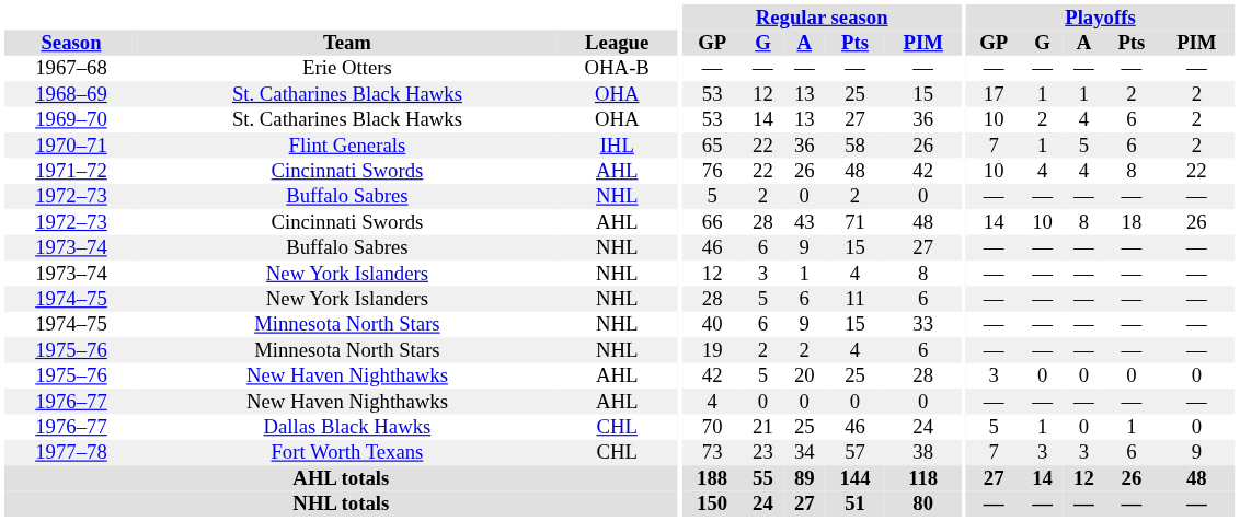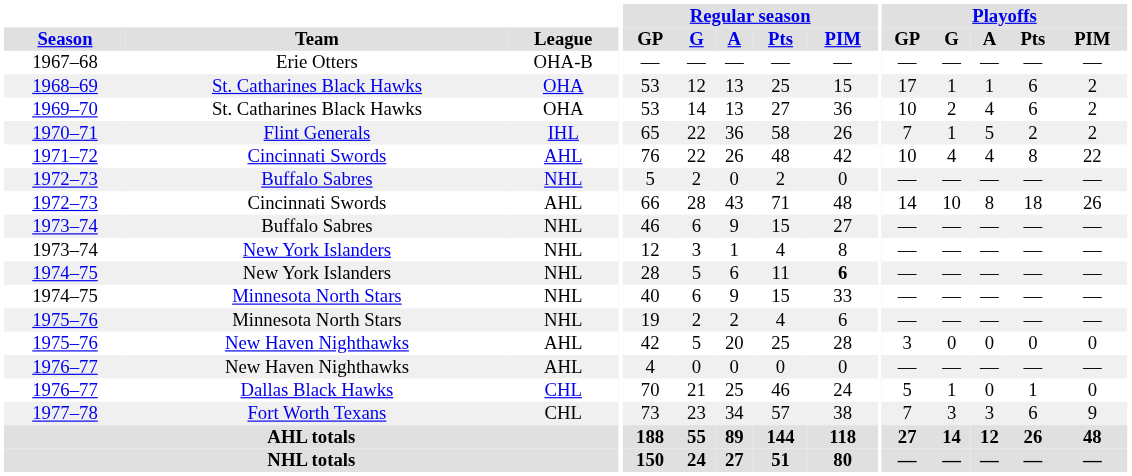 <table border="0" cellpadding="1" cellspacing="0" style="text-align:center; width:60em">
 <tr bgcolor="#e0e0e0">
 <th colspan="3" bgcolor="#ffffff"></th>
 <th rowspan="100" bgcolor="#ffffff"></th>
 <th colspan="5"><a href='#'>Regular season</a></th>
 <th rowspan="100" bgcolor="#ffffff"></th>
 <th colspan="5"><a href='#'>Playoffs</a></th>
 </tr>
 <tr bgcolor="#e0e0e0">
 <th><a href='#'>Season</a></th>
 <th>Team</th>
 <th>League</th>
 <th>GP</th>
 <th><a href='#'>G</a></th>
 <th><a href='#'>A</a></th>
 <th><a href='#'>Pts</a></th>
 <th><a href='#'>PIM</a></th>
 <th>GP</th>
 <th>G</th>
 <th>A</th>
 <th>Pts</th>
 <th>PIM</th>
 </tr>
 <tr>
 <td>1967–68</td>
 <td>Erie Otters</td>
 <td>OHA-B</td>
 <td>—</td>
 <td>—</td>
 <td>—</td>
 <td>—</td>
 <td>—</td>
 <td>—</td>
 <td>—</td>
 <td>—</td>
 <td>—</td>
 <td>—</td>
 </tr>
 <tr bgcolor="#f0f0f0">
 <td><a href='#'>1968–69</a></td>
 <td><a href='#'>St. Catharines Black Hawks</a></td>
 <td><a href='#'>OHA</a></td>
 <td>53</td>
 <td>12</td>
 <td>13</td>
 <td>25</td>
 <td>15</td>
 <td>17</td>
 <td>1</td>
 <td>1</td>
-<td>2</td>
+<td>6</td>
 <td>2</td>
 </tr>
 <tr>
 <td><a href='#'>1969–70</a></td>
 <td>St. Catharines Black Hawks</td>
 <td>OHA</td>
 <td>53</td>
 <td>14</td>
 <td>13</td>
 <td>27</td>
 <td>36</td>
 <td>10</td>
 <td>2</td>
 <td>4</td>
 <td>6</td>
 <td>2</td>
 </tr>
 <tr bgcolor="#f0f0f0">
 <td><a href='#'>1970–71</a></td>
 <td><a href='#'>Flint Generals</a></td>
 <td><a href='#'>IHL</a></td>
 <td>65</td>
 <td>22</td>
 <td>36</td>
 <td>58</td>
 <td>26</td>
 <td>7</td>
 <td>1</td>
 <td>5</td>
-<td>6</td>
+<td>2</td>
 <td>2</td>
 </tr>
 <tr>
 <td><a href='#'>1971–72</a></td>
 <td><a href='#'>Cincinnati Swords</a></td>
 <td><a href='#'>AHL</a></td>
 <td>76</td>
 <td>22</td>
 <td>26</td>
 <td>48</td>
 <td>42</td>
 <td>10</td>
 <td>4</td>
 <td>4</td>
 <td>8</td>
 <td>22</td>
 </tr>
 <tr bgcolor="#f0f0f0">
 <td><a href='#'>1972–73</a></td>
 <td><a href='#'>Buffalo Sabres</a></td>
 <td><a href='#'>NHL</a></td>
 <td>5</td>
 <td>2</td>
 <td>0</td>
 <td>2</td>
 <td>0</td>
 <td>—</td>
 <td>—</td>
 <td>—</td>
 <td>—</td>
 <td>—</td>
 </tr>
 <tr>
 <td><a href='#'>1972–73</a></td>
 <td>Cincinnati Swords</td>
 <td>AHL</td>
 <td>66</td>
 <td>28</td>
 <td>43</td>
 <td>71</td>
 <td>48</td>
 <td>14</td>
 <td>10</td>
 <td>8</td>
 <td>18</td>
 <td>26</td>
 </tr>
 <tr bgcolor="#f0f0f0">
 <td><a href='#'>1973–74</a></td>
 <td>Buffalo Sabres</td>
 <td>NHL</td>
 <td>46</td>
 <td>6</td>
 <td>9</td>
 <td>15</td>
 <td>27</td>
 <td>—</td>
 <td>—</td>
 <td>—</td>
 <td>—</td>
 <td>—</td>
 </tr>
 <tr>
 <td>1973–74</td>
 <td><a href='#'>New York Islanders</a></td>
 <td>NHL</td>
 <td>12</td>
 <td>3</td>
 <td>1</td>
 <td>4</td>
 <td>8</td>
 <td>—</td>
 <td>—</td>
 <td>—</td>
 <td>—</td>
 <td>—</td>
 </tr>
 <tr bgcolor="#f0f0f0">
 <td><a href='#'>1974–75</a></td>
 <td>New York Islanders</td>
 <td>NHL</td>
 <td>28</td>
 <td>5</td>
 <td>6</td>
 <td>11</td>
-<td>6</td>
+<td><strong>6</strong></td>
 <td>—</td>
 <td>—</td>
 <td>—</td>
 <td>—</td>
 <td>—</td>
 </tr>
 <tr>
 <td>1974–75</td>
 <td><a href='#'>Minnesota North Stars</a></td>
 <td>NHL</td>
 <td>40</td>
 <td>6</td>
 <td>9</td>
 <td>15</td>
 <td>33</td>
 <td>—</td>
 <td>—</td>
 <td>—</td>
 <td>—</td>
 <td>—</td>
 </tr>
 <tr bgcolor="#f0f0f0">
 <td><a href='#'>1975–76</a></td>
 <td>Minnesota North Stars</td>
 <td>NHL</td>
 <td>19</td>
 <td>2</td>
 <td>2</td>
 <td>4</td>
 <td>6</td>
 <td>—</td>
 <td>—</td>
 <td>—</td>
 <td>—</td>
 <td>—</td>
 </tr>
 <tr>
 <td><a href='#'>1975–76</a></td>
 <td><a href='#'>New Haven Nighthawks</a></td>
 <td>AHL</td>
 <td>42</td>
 <td>5</td>
 <td>20</td>
 <td>25</td>
 <td>28</td>
 <td>3</td>
 <td>0</td>
 <td>0</td>
 <td>0</td>
 <td>0</td>
 </tr>
 <tr bgcolor="#f0f0f0">
 <td><a href='#'>1976–77</a></td>
 <td>New Haven Nighthawks</td>
 <td>AHL</td>
 <td>4</td>
 <td>0</td>
 <td>0</td>
 <td>0</td>
 <td>0</td>
 <td>—</td>
 <td>—</td>
 <td>—</td>
 <td>—</td>
 <td>—</td>
 </tr>
 <tr>
 <td><a href='#'>1976–77</a></td>
 <td><a href='#'>Dallas Black Hawks</a></td>
 <td><a href='#'>CHL</a></td>
 <td>70</td>
 <td>21</td>
 <td>25</td>
 <td>46</td>
 <td>24</td>
 <td>5</td>
 <td>1</td>
 <td>0</td>
 <td>1</td>
 <td>0</td>
 </tr>
 <tr bgcolor="#f0f0f0">
 <td><a href='#'>1977–78</a></td>
 <td><a href='#'>Fort Worth Texans</a></td>
 <td>CHL</td>
 <td>73</td>
 <td>23</td>
 <td>34</td>
 <td>57</td>
 <td>38</td>
 <td>7</td>
 <td>3</td>
 <td>3</td>
 <td>6</td>
 <td>9</td>
 </tr>
 <tr bgcolor="#e0e0e0">
 <th colspan="3">AHL totals</th>
 <th>188</th>
 <th>55</th>
 <th>89</th>
 <th>144</th>
 <th>118</th>
 <th>27</th>
 <th>14</th>
 <th>12</th>
 <th>26</th>
 <th>48</th>
 </tr>
 <tr bgcolor="#e0e0e0">
 <th colspan="3">NHL totals</th>
 <th>150</th>
 <th>24</th>
 <th>27</th>
 <th>51</th>
 <th>80</th>
 <th>—</th>
 <th>—</th>
 <th>—</th>
 <th>—</th>
 <th>—</th>
 </tr>
 </table>
